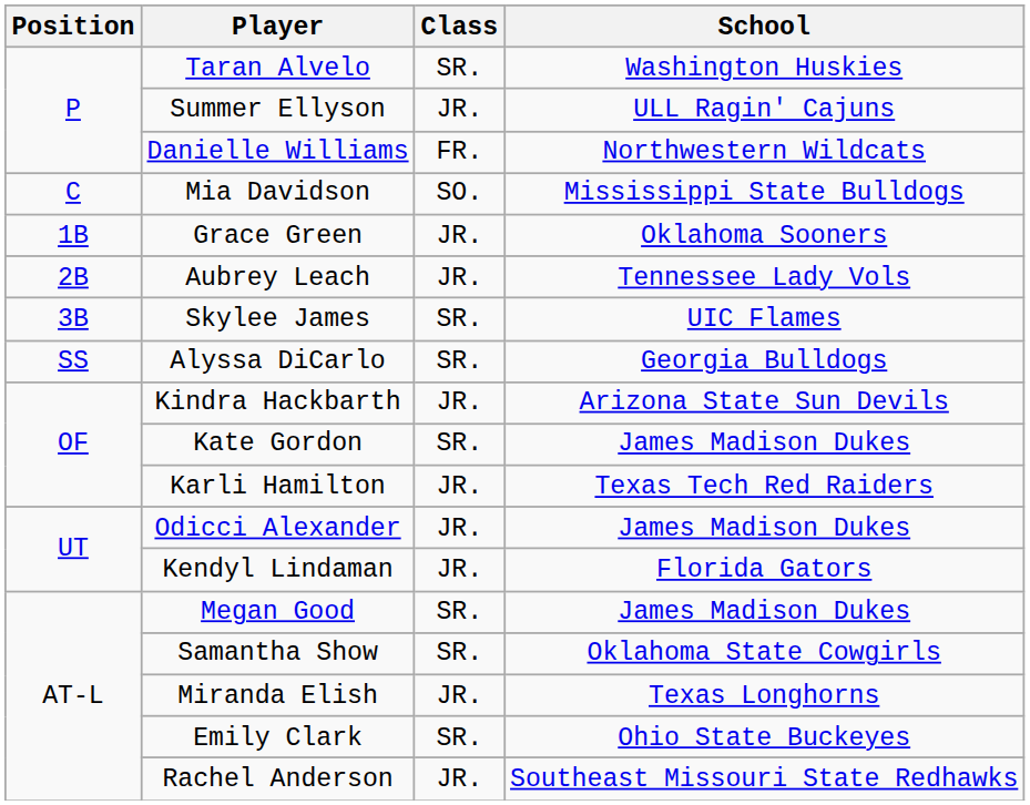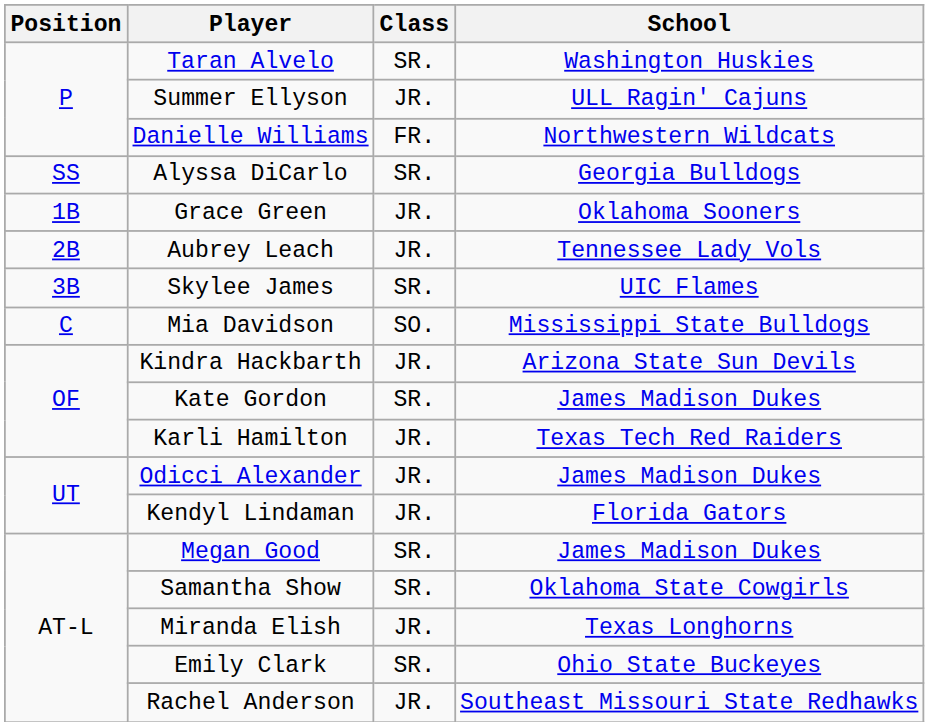 <table class="wikitable">
 <tr>
 <th>Position</th>
 <th>Player</th>
 <th>Class</th>
 <th>School</th>
 </tr>
 <tr align=center>
 <td rowspan=3><a href='#'>P</a></td>
 <td><a href='#'>Taran Alvelo</a></td>
 <td>SR.</td>
 <td><a href='#'>Washington Huskies</a></td>
 </tr>
 <tr align=center>
 <td>Summer Ellyson</td>
 <td>JR.</td>
 <td><a href='#'>ULL Ragin' Cajuns</a></td>
 </tr>
 <tr align=center>
 <td><a href='#'>Danielle Williams</a></td>
 <td>FR.</td>
 <td><a href='#'>Northwestern Wildcats</a></td>
 </tr>
 <tr align=center>
-<td rowspan=1><a href='#'>C</a></td>
-<td>Mia Davidson</td>
-<td>SO.</td>
-<td><a href='#'>Mississippi State Bulldogs</a></td>
+<td rowspan=1><a href='#'>SS</a></td>
+<td>Alyssa DiCarlo</td>
+<td>SR.</td>
+<td><a href='#'>Georgia Bulldogs</a></td>
 </tr>
 <tr align=center>
 <td rowspan=1><a href='#'>1B</a></td>
 <td>Grace Green</td>
 <td>JR.</td>
 <td><a href='#'>Oklahoma Sooners</a></td>
 </tr>
 <tr align=center>
 <td rowspan=1><a href='#'>2B</a></td>
 <td>Aubrey Leach</td>
 <td>JR.</td>
 <td><a href='#'>Tennessee Lady Vols</a></td>
 </tr>
 <tr align=center>
 <td rowspan=1><a href='#'>3B</a></td>
 <td>Skylee James</td>
 <td>SR.</td>
 <td><a href='#'>UIC Flames</a></td>
 </tr>
 <tr align=center>
-<td rowspan=1><a href='#'>SS</a></td>
-<td>Alyssa DiCarlo</td>
-<td>SR.</td>
-<td><a href='#'>Georgia Bulldogs</a></td>
+<td rowspan=1><a href='#'>C</a></td>
+<td>Mia Davidson</td>
+<td>SO.</td>
+<td><a href='#'>Mississippi State Bulldogs</a></td>
 </tr>
 <tr align=center>
 <td rowspan=3><a href='#'>OF</a></td>
 <td>Kindra Hackbarth</td>
 <td>JR.</td>
 <td><a href='#'>Arizona State Sun Devils</a></td>
 </tr>
 <tr align=center>
 <td>Kate Gordon</td>
 <td>SR.</td>
 <td><a href='#'>James Madison Dukes</a></td>
 </tr>
 <tr align=center>
 <td>Karli Hamilton</td>
 <td>JR.</td>
 <td><a href='#'>Texas Tech Red Raiders</a></td>
 </tr>
 <tr align=center>
 <td rowspan=2><a href='#'>UT</a></td>
 <td><a href='#'>Odicci Alexander</a></td>
 <td>JR.</td>
 <td><a href='#'>James Madison Dukes</a></td>
 </tr>
 <tr align=center>
 <td>Kendyl Lindaman</td>
 <td>JR.</td>
 <td><a href='#'>Florida Gators</a></td>
 </tr>
 <tr align=center>
 <td rowspan=5>AT-L</td>
 <td><a href='#'>Megan Good</a></td>
 <td>SR.</td>
 <td><a href='#'>James Madison Dukes</a></td>
 </tr>
 <tr align=center>
 <td>Samantha Show</td>
 <td>SR.</td>
 <td><a href='#'>Oklahoma State Cowgirls</a></td>
 </tr>
 <tr align=center>
 <td>Miranda Elish</td>
 <td>JR.</td>
 <td><a href='#'>Texas Longhorns</a></td>
 </tr>
 <tr align=center>
 <td>Emily Clark</td>
 <td>SR.</td>
 <td><a href='#'>Ohio State Buckeyes</a></td>
 </tr>
 <tr align=center>
 <td>Rachel Anderson</td>
 <td>JR.</td>
 <td><a href='#'>Southeast Missouri State Redhawks</a></td>
 </tr>
 </table>
